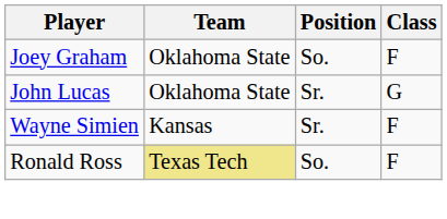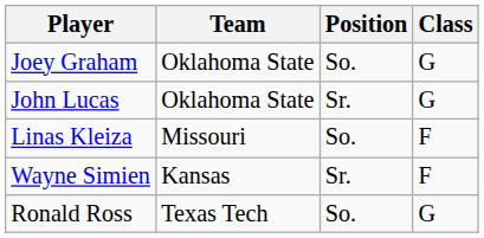 <table class="wikitable">
 <tr>
 <th>Player</th>
 <th>Team</th>
 <th>Position</th>
 <th>Class</th>
 </tr>
 <tr>
 <td><a href='#'>Joey Graham</a></td>
 <td>Oklahoma State</td>
 <td>So.</td>
-<td>F</td>
+<td>G</td>
 </tr>
 <tr>
 <td><a href='#'>John Lucas</a></td>
 <td>Oklahoma State</td>
 <td>Sr.</td>
 <td>G</td>
+</tr>
+<tr>
+<td><a href='#'>Linas Kleiza</a></td>
+<td>Missouri</td>
+<td>So.</td>
+<td>F</td>
 </tr>
 <tr>
 <td><a href='#'>Wayne Simien</a></td>
 <td>Kansas</td>
 <td>Sr.</td>
 <td>F</td>
 </tr>
 <tr>
 <td>Ronald Ross</td>
-<td style="background: khaki;">Texas Tech</td>
+<td>Texas Tech</td>
 <td>So.</td>
-<td>F</td>
+<td>G</td>
 </tr>
 </table>
